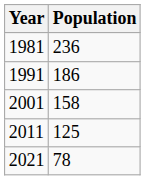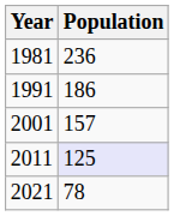 <table class="wikitable">
 <tr>
 <th>Year</th>
 <th>Population</th>
 </tr>
 <tr>
 <td>1981</td>
 <td>236</td>
 </tr>
 <tr>
 <td>1991</td>
 <td>186</td>
 </tr>
 <tr>
 <td>2001</td>
-<td>158</td>
+<td>157</td>
 </tr>
 <tr>
 <td>2011</td>
-<td>125</td>
+<td style="background: lavender;">125</td>
 </tr>
 <tr>
 <td>2021</td>
 <td>78</td>
 </tr>
 </table>
